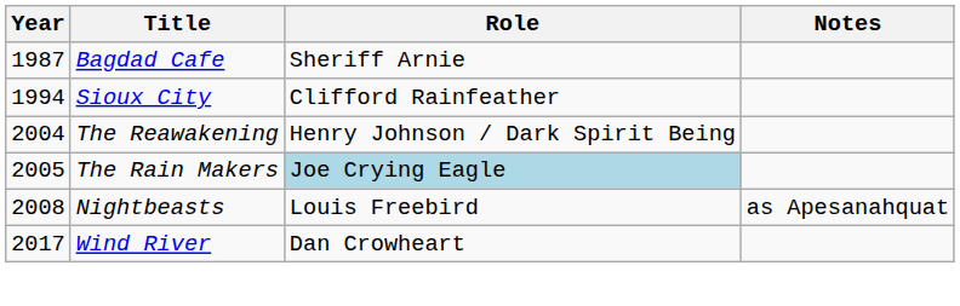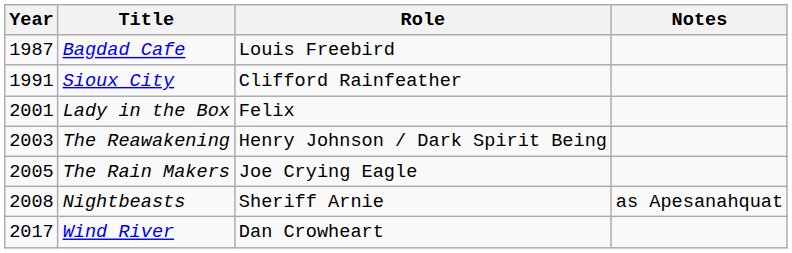 <table class="wikitable">
 <tr>
 <th>Year</th>
 <th>Title</th>
 <th>Role</th>
 <th>Notes</th>
 </tr>
 <tr>
 <td>1987</td>
 <td><em><a href='#'>Bagdad Cafe</a></em></td>
-<td>Sheriff Arnie</td>
+<td>Louis Freebird</td>
 <td></td>
 </tr>
 <tr>
-<td>1994</td>
+<td>1991</td>
 <td><em><a href='#'>Sioux City</a></em></td>
 <td>Clifford Rainfeather</td>
 <td></td>
 </tr>
 <tr>
-<td>2004</td>
+<td>2001</td>
+<td><em>Lady in the Box</em></td>
+<td>Felix</td>
+<td></td>
+</tr>
+<tr>
+<td>2003</td>
 <td><em>The Reawakening</em></td>
 <td>Henry Johnson / Dark Spirit Being</td>
 <td></td>
 </tr>
 <tr>
 <td>2005</td>
 <td><em>The Rain Makers</em></td>
-<td style="background: lightblue;">Joe Crying Eagle</td>
+<td>Joe Crying Eagle</td>
 <td></td>
 </tr>
 <tr>
 <td>2008</td>
 <td><em>Nightbeasts</em></td>
-<td>Louis Freebird</td>
+<td>Sheriff Arnie</td>
 <td>as Apesanahquat</td>
 </tr>
 <tr>
 <td>2017</td>
 <td><em><a href='#'>Wind River</a></em></td>
 <td>Dan Crowheart</td>
 <td></td>
 </tr>
 </table>
